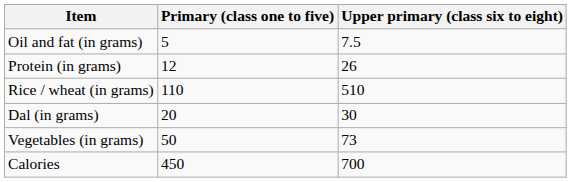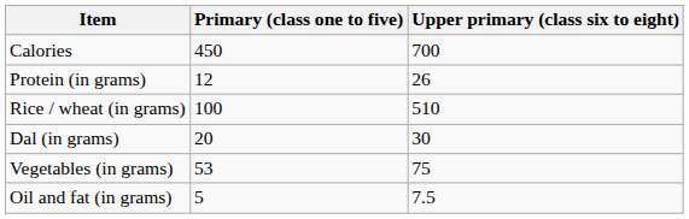 <table class="wikitable">
 <tr>
 <th>Item</th>
 <th>Primary (class one to five)</th>
 <th>Upper primary (class six to eight)</th>
 </tr>
 <tr>
-<td>Oil and fat (in grams)</td>
-<td>5</td>
-<td>7.5</td>
+<td>Calories</td>
+<td>450</td>
+<td>700</td>
 </tr>
 <tr>
 <td>Protein (in grams)</td>
 <td>12</td>
 <td>26</td>
 </tr>
 <tr>
 <td>Rice / wheat (in grams)</td>
-<td>110</td>
+<td>100</td>
 <td>510</td>
 </tr>
 <tr>
 <td>Dal (in grams)</td>
 <td>20</td>
 <td>30</td>
 </tr>
 <tr>
 <td>Vegetables (in grams)</td>
-<td>50</td>
-<td>73</td>
+<td>53</td>
+<td>75</td>
 </tr>
 <tr>
-<td>Calories</td>
-<td>450</td>
-<td>700</td>
+<td>Oil and fat (in grams)</td>
+<td>5</td>
+<td>7.5</td>
 </tr>
 </table>
